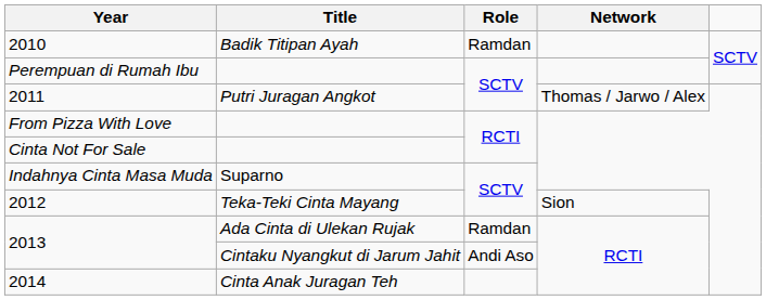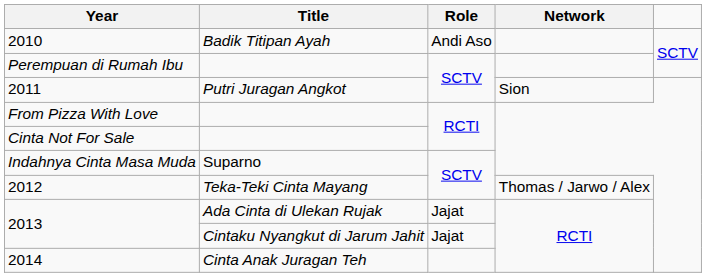 <table class="wikitable">
 <tr style="text-align:center;">
 <th>Year</th>
 <th><strong>Title</strong></th>
 <th><strong>Role</strong></th>
 <th>Network</th>
 </tr>
 <tr>
 <td>2010</td>
 <td><em>Badik Titipan Ayah</em></td>
-<td>Ramdan</td>
+<td>Andi Aso</td>
 <td></td>
 <td rowspan="2" style="text-align:center;"><a href='#'>SCTV</a></td>
 </tr>
 <tr>
 <td><em>Perempuan di Rumah Ibu</em></td>
 <td></td>
 <td rowspan="2" style="text-align:center;"><a href='#'>SCTV</a></td>
 </tr>
 <tr>
 <td rowspan="1">2011</td>
 <td><em>Putri Juragan Angkot</em></td>
-<td>Thomas / Jarwo / Alex</td>
+<td>Sion</td>
 </tr>
 <tr>
 <td><em>From Pizza With Love</em></td>
 <td></td>
 <td rowspan="2" style="text-align:center;"><a href='#'>RCTI</a></td>
 </tr>
 <tr>
 <td><em>Cinta Not For Sale</em></td>
 <td></td>
 </tr>
 <tr>
 <td><em>Indahnya Cinta Masa Muda</em></td>
 <td>Suparno</td>
 <td rowspan="2" style="text-align:center;"><a href='#'>SCTV</a></td>
 </tr>
 <tr>
 <td>2012</td>
 <td><em>Teka-Teki Cinta Mayang</em></td>
-<td>Sion</td>
+<td>Thomas / Jarwo / Alex</td>
 </tr>
 <tr>
 <td rowspan="2">2013</td>
 <td><em>Ada Cinta di Ulekan Rujak</em></td>
-<td>Ramdan</td>
+<td>Jajat</td>
 <td rowspan="3" style="text-align:center;"><a href='#'>RCTI</a></td>
 </tr>
 <tr>
 <td><em>Cintaku Nyangkut di Jarum Jahit</em></td>
-<td>Andi Aso</td>
+<td>Jajat</td>
 </tr>
 <tr>
 <td>2014</td>
 <td><em>Cinta Anak Juragan Teh</em></td>
 <td></td>
 </tr>
 </table>
